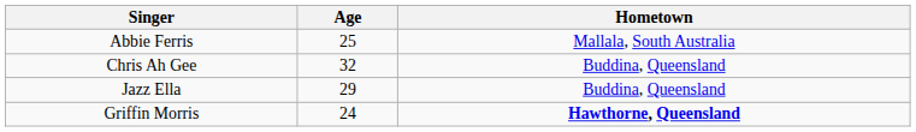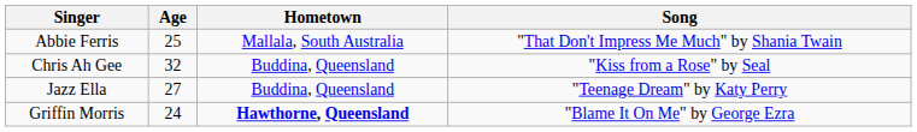 <table class="wikitable plainrowheaders" style="text-align:center; line-height:16px; width:99%;">
 <tr>
 <th scope="col">Singer</th>
 <th>Age</th>
 <th>Hometown</th>
+<th scope="col">Song</th>
 </tr>
 <tr>
 <td>Abbie Ferris</td>
 <td>25</td>
 <td><a href='#'>Mallala</a>, <a href='#'>South Australia</a></td>
+<td>"<a href='#'>That Don't Impress Me Much</a>" by <a href='#'>Shania Twain</a></td>
 </tr>
 <tr>
 <td>Chris Ah Gee</td>
 <td>32</td>
 <td><a href='#'>Buddina</a>, <a href='#'>Queensland</a></td>
+<td>"<a href='#'>Kiss from a Rose</a>" by <a href='#'>Seal</a></td>
 </tr>
 <tr>
 <td>Jazz Ella</td>
-<td>29</td>
+<td>27</td>
 <td><a href='#'>Buddina</a>, <a href='#'>Queensland</a></td>
+<td>"<a href='#'>Teenage Dream</a>" by <a href='#'>Katy Perry</a></td>
 </tr>
 <tr>
 <td>Griffin Morris</td>
 <td>24</td>
 <td><strong><a href='#'>Hawthorne</a>, <a href='#'>Queensland</a></strong></td>
+<td>"<a href='#'>Blame It On Me</a>" by <a href='#'>George Ezra</a></td>
 </tr>
 </table>
